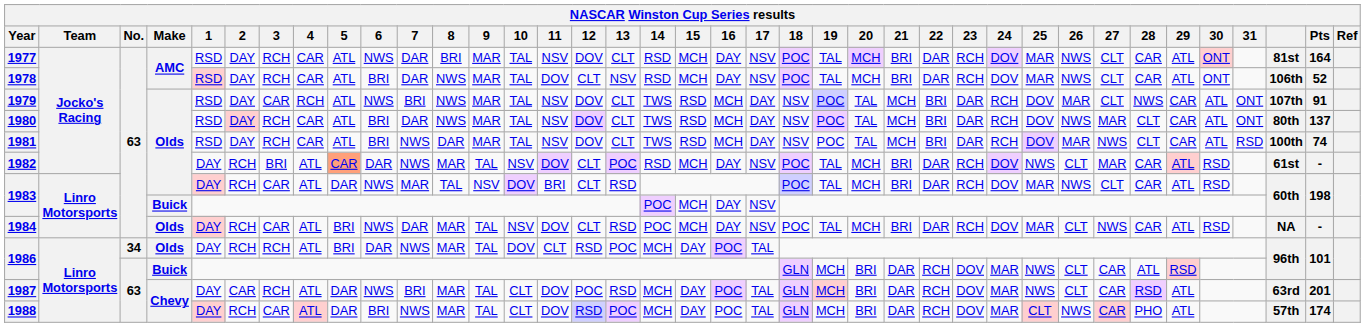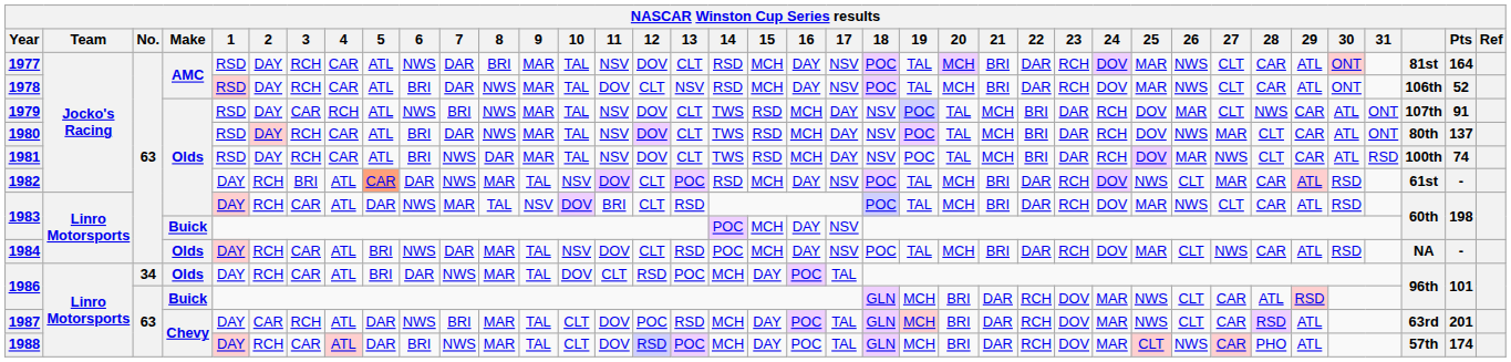 <table class="wikitable" style="text-align:center; font-size:75%">
 <tr>
 <th colspan=45><a href='#'>NASCAR</a> <a href='#'>Winston Cup Series</a> results</th>
 </tr>
 <tr>
 <th>Year</th>
 <th>Team</th>
 <th>No.</th>
 <th>Make</th>
 <th>1</th>
 <th>2</th>
 <th>3</th>
 <th>4</th>
 <th>5</th>
 <th>6</th>
 <th>7</th>
 <th>8</th>
 <th>9</th>
 <th>10</th>
 <th>11</th>
 <th>12</th>
 <th>13</th>
 <th>14</th>
 <th>15</th>
 <th>16</th>
 <th>17</th>
 <th>18</th>
 <th>19</th>
 <th>20</th>
 <th>21</th>
 <th>22</th>
 <th>23</th>
 <th>24</th>
 <th>25</th>
 <th>26</th>
 <th>27</th>
 <th>28</th>
 <th>29</th>
 <th>30</th>
 <th>31</th>
 <th></th>
 <th>Pts</th>
 <th>Ref</th>
 </tr>
 <tr>
 <th><a href='#'>1977</a></th>
 <th rowspan=6><a href='#'>Jocko's Racing</a></th>
 <th rowspan=9>63</th>
 <th rowspan=2><a href='#'>AMC</a></th>
 <td><a href='#'>RSD</a></td>
 <td><a href='#'>DAY</a></td>
 <td><a href='#'>RCH</a></td>
 <td><a href='#'>CAR</a></td>
 <td><a href='#'>ATL</a></td>
 <td><a href='#'>NWS</a></td>
 <td><a href='#'>DAR</a></td>
 <td><a href='#'>BRI</a></td>
 <td><a href='#'>MAR</a></td>
 <td><a href='#'>TAL</a></td>
 <td><a href='#'>NSV</a></td>
 <td><a href='#'>DOV</a></td>
 <td><a href='#'>CLT</a></td>
 <td><a href='#'>RSD</a></td>
 <td><a href='#'>MCH</a></td>
 <td><a href='#'>DAY</a></td>
 <td><a href='#'>NSV</a></td>
 <td style="background:#EFCFFF;"><a href='#'>POC</a><br></td>
 <td><a href='#'>TAL</a></td>
 <td style="background:#EFCFFF;"><a href='#'>MCH</a><br></td>
 <td><a href='#'>BRI</a></td>
 <td><a href='#'>DAR</a></td>
 <td><a href='#'>RCH</a></td>
 <td style="background:#EFCFFF;"><a href='#'>DOV</a><br></td>
 <td><a href='#'>MAR</a></td>
 <td><a href='#'>NWS</a></td>
 <td><a href='#'>CLT</a></td>
 <td><a href='#'>CAR</a></td>
 <td><a href='#'>ATL</a></td>
 <td style="background:#FFCFCF;"><a href='#'>ONT</a><br></td>
 <td></td>
 <th>81st</th>
 <th>164</th>
 <th></th>
 </tr>
 <tr>
 <th><a href='#'>1978</a></th>
 <td style="background:#FFCFCF;"><a href='#'>RSD</a><br></td>
 <td><a href='#'>DAY</a></td>
 <td><a href='#'>RCH</a></td>
 <td><a href='#'>CAR</a></td>
 <td><a href='#'>ATL</a></td>
 <td><a href='#'>BRI</a></td>
 <td><a href='#'>DAR</a></td>
 <td><a href='#'>NWS</a></td>
 <td><a href='#'>MAR</a></td>
 <td><a href='#'>TAL</a></td>
 <td><a href='#'>DOV</a></td>
 <td><a href='#'>CLT</a></td>
 <td><a href='#'>NSV</a></td>
 <td><a href='#'>RSD</a></td>
 <td><a href='#'>MCH</a></td>
 <td><a href='#'>DAY</a></td>
 <td><a href='#'>NSV</a></td>
 <td style="background:#EFCFFF;"><a href='#'>POC</a><br></td>
 <td><a href='#'>TAL</a></td>
 <td><a href='#'>MCH</a></td>
 <td><a href='#'>BRI</a></td>
 <td><a href='#'>DAR</a></td>
 <td><a href='#'>RCH</a></td>
 <td><a href='#'>DOV</a></td>
 <td><a href='#'>MAR</a></td>
 <td><a href='#'>NWS</a></td>
 <td><a href='#'>CLT</a></td>
 <td><a href='#'>CAR</a></td>
 <td><a href='#'>ATL</a></td>
 <td><a href='#'>ONT</a></td>
 <td></td>
 <th>106th</th>
 <th>52</th>
 <th></th>
 </tr>
 <tr>
 <th><a href='#'>1979</a></th>
 <th rowspan=5><a href='#'>Olds</a></th>
 <td><a href='#'>RSD</a></td>
 <td><a href='#'>DAY</a></td>
 <td><a href='#'>CAR</a></td>
 <td><a href='#'>RCH</a></td>
 <td><a href='#'>ATL</a></td>
 <td><a href='#'>NWS</a></td>
 <td><a href='#'>BRI</a></td>
 <td><a href='#'>NWS</a></td>
 <td><a href='#'>MAR</a></td>
 <td><a href='#'>TAL</a></td>
 <td><a href='#'>NSV</a></td>
 <td><a href='#'>DOV</a></td>
 <td><a href='#'>CLT</a></td>
 <td><a href='#'>TWS</a></td>
 <td><a href='#'>RSD</a></td>
 <td><a href='#'>MCH</a></td>
 <td><a href='#'>DAY</a></td>
 <td><a href='#'>NSV</a></td>
 <td style="background:#CFCFFF;"><a href='#'>POC</a><br></td>
 <td><a href='#'>TAL</a></td>
 <td><a href='#'>MCH</a></td>
 <td><a href='#'>BRI</a></td>
 <td><a href='#'>DAR</a></td>
 <td><a href='#'>RCH</a></td>
 <td><a href='#'>DOV</a></td>
 <td><a href='#'>MAR</a></td>
 <td><a href='#'>CLT</a></td>
 <td><a href='#'>NWS</a></td>
 <td><a href='#'>CAR</a></td>
 <td><a href='#'>ATL</a></td>
 <td><a href='#'>ONT</a></td>
 <th>107th</th>
 <th>91</th>
 <th></th>
 </tr>
 <tr>
 <th><a href='#'>1980</a></th>
 <td><a href='#'>RSD</a></td>
 <td style="background:#FFCFCF;"><a href='#'>DAY</a><br></td>
 <td><a href='#'>RCH</a></td>
 <td><a href='#'>CAR</a></td>
 <td><a href='#'>ATL</a></td>
 <td><a href='#'>BRI</a></td>
 <td><a href='#'>DAR</a></td>
 <td><a href='#'>NWS</a></td>
 <td><a href='#'>MAR</a></td>
 <td><a href='#'>TAL</a></td>
 <td><a href='#'>NSV</a></td>
 <td style="background:#EFCFFF;"><a href='#'>DOV</a><br></td>
 <td><a href='#'>CLT</a></td>
 <td><a href='#'>TWS</a></td>
 <td><a href='#'>RSD</a></td>
 <td><a href='#'>MCH</a></td>
 <td><a href='#'>DAY</a></td>
 <td><a href='#'>NSV</a></td>
 <td style="background:#EFCFFF;"><a href='#'>POC</a><br></td>
 <td><a href='#'>TAL</a></td>
 <td><a href='#'>MCH</a></td>
 <td><a href='#'>BRI</a></td>
 <td><a href='#'>DAR</a></td>
 <td><a href='#'>RCH</a></td>
 <td><a href='#'>DOV</a></td>
 <td><a href='#'>NWS</a></td>
 <td><a href='#'>MAR</a></td>
 <td><a href='#'>CLT</a></td>
 <td><a href='#'>CAR</a></td>
 <td><a href='#'>ATL</a></td>
 <td><a href='#'>ONT</a></td>
 <th>80th</th>
 <th>137</th>
 <th></th>
 </tr>
 <tr>
 <th><a href='#'>1981</a></th>
 <td><a href='#'>RSD</a></td>
 <td><a href='#'>DAY</a></td>
 <td><a href='#'>RCH</a></td>
 <td><a href='#'>CAR</a></td>
 <td><a href='#'>ATL</a></td>
 <td><a href='#'>BRI</a></td>
 <td><a href='#'>NWS</a></td>
 <td><a href='#'>DAR</a></td>
 <td><a href='#'>MAR</a></td>
 <td><a href='#'>TAL</a></td>
 <td><a href='#'>NSV</a></td>
 <td><a href='#'>DOV</a></td>
 <td><a href='#'>CLT</a></td>
 <td><a href='#'>TWS</a></td>
 <td><a href='#'>RSD</a></td>
 <td><a href='#'>MCH</a></td>
 <td><a href='#'>DAY</a></td>
 <td><a href='#'>NSV</a></td>
 <td><a href='#'>POC</a></td>
 <td><a href='#'>TAL</a></td>
 <td><a href='#'>MCH</a></td>
 <td><a href='#'>BRI</a></td>
 <td><a href='#'>DAR</a></td>
 <td><a href='#'>RCH</a></td>
 <td style="background:#EFCFFF;"><a href='#'>DOV</a><br></td>
 <td><a href='#'>MAR</a></td>
 <td><a href='#'>NWS</a></td>
 <td><a href='#'>CLT</a></td>
 <td><a href='#'>CAR</a></td>
 <td><a href='#'>ATL</a></td>
 <td><a href='#'>RSD</a></td>
 <th>100th</th>
 <th>74</th>
 <th></th>
 </tr>
 <tr>
 <th><a href='#'>1982</a></th>
 <td><a href='#'>DAY</a></td>
 <td><a href='#'>RCH</a></td>
 <td><a href='#'>BRI</a></td>
 <td><a href='#'>ATL</a></td>
 <td style="background: lightsalmon;"><a href='#'>CAR</a></td>
 <td><a href='#'>DAR</a></td>
 <td><a href='#'>NWS</a></td>
 <td><a href='#'>MAR</a></td>
 <td><a href='#'>TAL</a></td>
 <td><a href='#'>NSV</a></td>
 <td style="background:#EFCFFF;"><a href='#'>DOV</a><br></td>
 <td><a href='#'>CLT</a></td>
 <td style="background:#EFCFFF;"><a href='#'>POC</a><br></td>
 <td><a href='#'>RSD</a></td>
 <td><a href='#'>MCH</a></td>
 <td><a href='#'>DAY</a></td>
 <td><a href='#'>NSV</a></td>
 <td style="background:#EFCFFF;"><a href='#'>POC</a><br></td>
 <td><a href='#'>TAL</a></td>
 <td><a href='#'>MCH</a></td>
 <td><a href='#'>BRI</a></td>
 <td><a href='#'>DAR</a></td>
 <td><a href='#'>RCH</a></td>
 <td style="background:#EFCFFF;"><a href='#'>DOV</a><br></td>
 <td><a href='#'>NWS</a></td>
 <td><a href='#'>CLT</a></td>
 <td><a href='#'>MAR</a></td>
 <td><a href='#'>CAR</a></td>
 <td style="background:#FFCFCF;"><a href='#'>ATL</a><br></td>
 <td><a href='#'>RSD</a></td>
 <td></td>
 <th>61st</th>
 <th>-</th>
 <th></th>
 </tr>
 <tr>
 <th rowspan=2><a href='#'>1983</a></th>
 <th rowspan=3><a href='#'>Linro Motorsports</a></th>
 <td style="background:#FFCFCF;"><a href='#'>DAY</a><br></td>
 <td><a href='#'>RCH</a></td>
 <td><a href='#'>CAR</a></td>
 <td><a href='#'>ATL</a></td>
 <td><a href='#'>DAR</a></td>
 <td><a href='#'>NWS</a></td>
 <td><a href='#'>MAR</a></td>
 <td><a href='#'>TAL</a></td>
 <td><a href='#'>NSV</a></td>
 <td style="background:#EFCFFF;"><a href='#'>DOV</a><br></td>
 <td><a href='#'>BRI</a></td>
 <td><a href='#'>CLT</a></td>
 <td><a href='#'>RSD</a></td>
 <td colspan=4></td>
 <td style="background:#CFCFFF;"><a href='#'>POC</a><br></td>
 <td><a href='#'>TAL</a></td>
 <td><a href='#'>MCH</a></td>
 <td><a href='#'>BRI</a></td>
 <td><a href='#'>DAR</a></td>
 <td><a href='#'>RCH</a></td>
 <td><a href='#'>DOV</a></td>
 <td><a href='#'>MAR</a></td>
 <td><a href='#'>NWS</a></td>
 <td><a href='#'>CLT</a></td>
 <td><a href='#'>CAR</a></td>
 <td><a href='#'>ATL</a></td>
 <td><a href='#'>RSD</a></td>
 <td></td>
 <th rowspan=2>60th</th>
 <th rowspan=2>198</th>
 <th rowspan=2></th>
 </tr>
 <tr>
 <th><a href='#'>Buick</a></th>
 <td colspan=13></td>
 <td style="background:#EFCFFF;"><a href='#'>POC</a><br></td>
 <td><a href='#'>MCH</a></td>
 <td><a href='#'>DAY</a></td>
 <td><a href='#'>NSV</a></td>
 <td colspan=14></td>
 </tr>
 <tr>
 <th><a href='#'>1984</a></th>
 <th><a href='#'>Olds</a></th>
 <td style="background:#FFCFCF;"><a href='#'>DAY</a><br></td>
 <td><a href='#'>RCH</a></td>
 <td><a href='#'>CAR</a></td>
 <td><a href='#'>ATL</a></td>
 <td><a href='#'>BRI</a></td>
 <td><a href='#'>NWS</a></td>
 <td><a href='#'>DAR</a></td>
 <td><a href='#'>MAR</a></td>
 <td><a href='#'>TAL</a></td>
 <td><a href='#'>NSV</a></td>
 <td><a href='#'>DOV</a></td>
 <td><a href='#'>CLT</a></td>
 <td><a href='#'>RSD</a></td>
 <td><a href='#'>POC</a></td>
 <td><a href='#'>MCH</a></td>
 <td><a href='#'>DAY</a></td>
 <td><a href='#'>NSV</a></td>
 <td><a href='#'>POC</a></td>
 <td><a href='#'>TAL</a></td>
 <td><a href='#'>MCH</a></td>
 <td><a href='#'>BRI</a></td>
 <td><a href='#'>DAR</a></td>
 <td><a href='#'>RCH</a></td>
 <td><a href='#'>DOV</a></td>
 <td><a href='#'>MAR</a></td>
 <td><a href='#'>CLT</a></td>
 <td><a href='#'>NWS</a></td>
 <td><a href='#'>CAR</a></td>
 <td><a href='#'>ATL</a></td>
 <td><a href='#'>RSD</a></td>
 <td></td>
 <th>NA</th>
 <th>-</th>
 <th></th>
 </tr>
 <tr>
 <th rowspan=2><a href='#'>1986</a></th>
 <th rowspan=4><a href='#'>Linro Motorsports</a></th>
 <th>34</th>
 <th><a href='#'>Olds</a></th>
 <td><a href='#'>DAY</a></td>
 <td><a href='#'>RCH</a></td>
-<td><a href='#'>RCH</a></td>
+<td><a href='#'>CAR</a></td>
 <td><a href='#'>ATL</a></td>
 <td><a href='#'>BRI</a></td>
 <td><a href='#'>DAR</a></td>
 <td><a href='#'>NWS</a></td>
 <td><a href='#'>MAR</a></td>
 <td><a href='#'>TAL</a></td>
 <td><a href='#'>DOV</a></td>
 <td><a href='#'>CLT</a></td>
 <td><a href='#'>RSD</a></td>
 <td><a href='#'>POC</a></td>
 <td><a href='#'>MCH</a></td>
 <td><a href='#'>DAY</a></td>
 <td style="background:#EFCFFF;"><a href='#'>POC</a><br></td>
 <td><a href='#'>TAL</a></td>
 <td colspan=14></td>
 <th rowspan=2>96th</th>
 <th rowspan=2>101</th>
 <th rowspan=2></th>
 </tr>
 <tr>
 <th rowspan=3>63</th>
 <th><a href='#'>Buick</a></th>
 <td colspan=17></td>
 <td style="background:#EFCFFF;"><a href='#'>GLN</a><br></td>
 <td><a href='#'>MCH</a></td>
 <td><a href='#'>BRI</a></td>
 <td><a href='#'>DAR</a></td>
 <td><a href='#'>RCH</a></td>
 <td><a href='#'>DOV</a></td>
 <td><a href='#'>MAR</a></td>
 <td><a href='#'>NWS</a></td>
 <td><a href='#'>CLT</a></td>
 <td><a href='#'>CAR</a></td>
 <td><a href='#'>ATL</a></td>
 <td style="background:#FFCFCF;"><a href='#'>RSD</a><br></td>
 <td colspan=2></td>
 </tr>
 <tr>
 <th><a href='#'>1987</a></th>
 <th rowspan=2><a href='#'>Chevy</a></th>
 <td><a href='#'>DAY</a></td>
 <td><a href='#'>CAR</a></td>
 <td><a href='#'>RCH</a></td>
 <td><a href='#'>ATL</a></td>
 <td><a href='#'>DAR</a></td>
 <td><a href='#'>NWS</a></td>
 <td><a href='#'>BRI</a></td>
 <td><a href='#'>MAR</a></td>
 <td><a href='#'>TAL</a></td>
 <td><a href='#'>CLT</a></td>
 <td><a href='#'>DOV</a></td>
 <td><a href='#'>POC</a></td>
 <td><a href='#'>RSD</a></td>
 <td><a href='#'>MCH</a></td>
 <td><a href='#'>DAY</a></td>
 <td style="background:#EFCFFF;"><a href='#'>POC</a><br></td>
 <td><a href='#'>TAL</a></td>
 <td style="background:#EFCFFF;"><a href='#'>GLN</a><br></td>
 <td style="background:#FFCFCF;"><a href='#'>MCH</a><br></td>
 <td><a href='#'>BRI</a></td>
 <td><a href='#'>DAR</a></td>
 <td><a href='#'>RCH</a></td>
 <td><a href='#'>DOV</a></td>
 <td><a href='#'>MAR</a></td>
 <td><a href='#'>NWS</a></td>
 <td><a href='#'>CLT</a></td>
 <td><a href='#'>CAR</a></td>
 <td style="background:#EFCFFF;"><a href='#'>RSD</a><br></td>
 <td><a href='#'>ATL</a></td>
 <td colspan=2></td>
 <th>63rd</th>
 <th>201</th>
 <th></th>
 </tr>
 <tr>
 <th><a href='#'>1988</a></th>
 <td style="background:#FFCFCF;"><a href='#'>DAY</a><br></td>
 <td><a href='#'>RCH</a></td>
 <td><a href='#'>CAR</a></td>
 <td style="background:#FFCFCF;"><a href='#'>ATL</a><br></td>
 <td><a href='#'>DAR</a></td>
 <td><a href='#'>BRI</a></td>
 <td><a href='#'>NWS</a></td>
 <td><a href='#'>MAR</a></td>
 <td><a href='#'>TAL</a></td>
 <td><a href='#'>CLT</a></td>
 <td><a href='#'>DOV</a></td>
 <td style="background:#CFCFFF;"><a href='#'>RSD</a><br></td>
 <td style="background:#EFCFFF;"><a href='#'>POC</a><br></td>
 <td><a href='#'>MCH</a></td>
 <td><a href='#'>DAY</a></td>
 <td><a href='#'>POC</a></td>
 <td><a href='#'>TAL</a></td>
 <td style="background:#EFCFFF;"><a href='#'>GLN</a><br></td>
 <td><a href='#'>MCH</a></td>
 <td><a href='#'>BRI</a></td>
 <td><a href='#'>DAR</a></td>
 <td><a href='#'>RCH</a></td>
 <td><a href='#'>DOV</a></td>
 <td><a href='#'>MAR</a></td>
 <td style="background:#FFCFCF;"><a href='#'>CLT</a><br></td>
 <td><a href='#'>NWS</a></td>
 <td style="background:#FFCFCF;"><a href='#'>CAR</a><br></td>
 <td><a href='#'>PHO</a></td>
 <td><a href='#'>ATL</a></td>
 <td colspan=2></td>
 <th>57th</th>
 <th>174</th>
 <th></th>
 </tr>
 </table>
